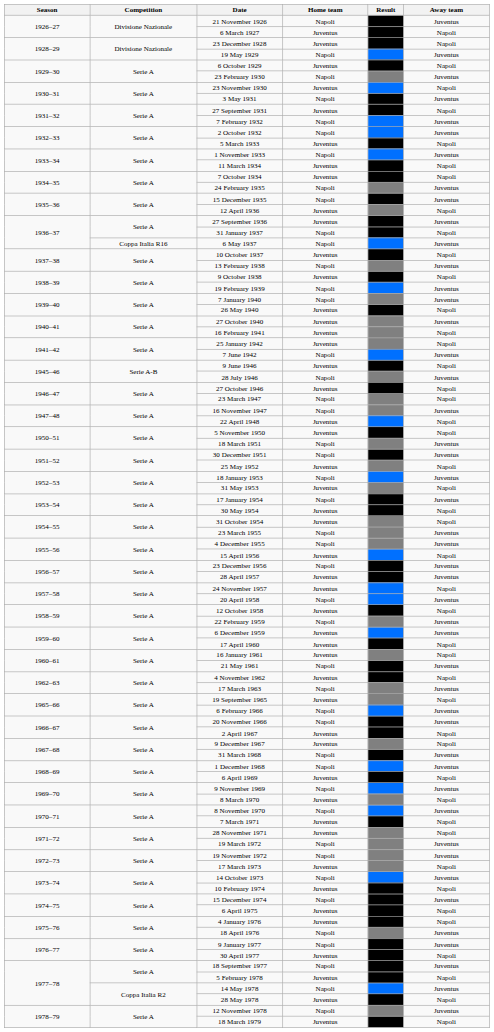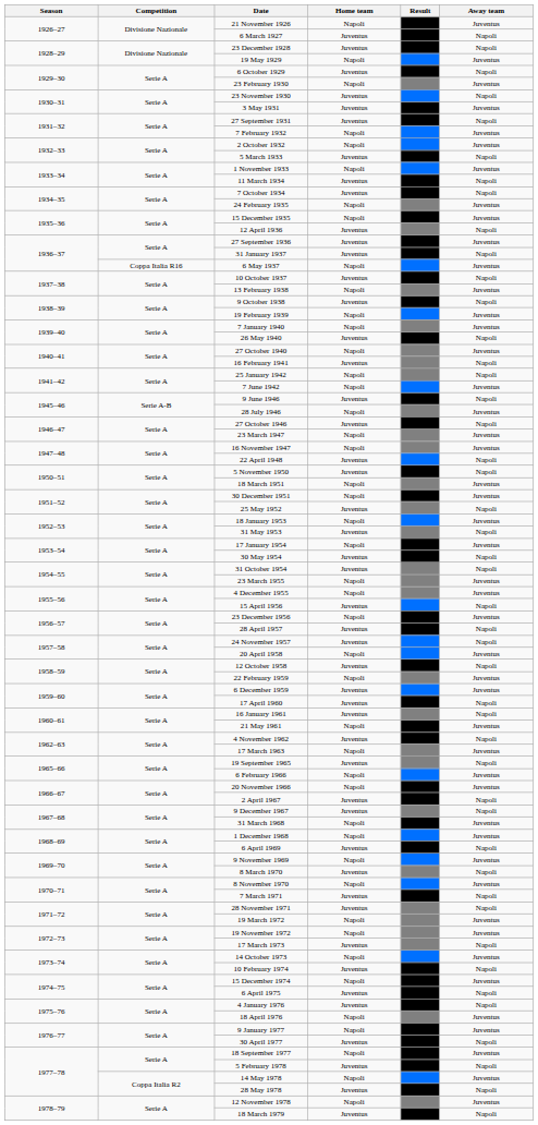 <table class="wikitable" style="text-align: center; width=20%; font-size: 11px">
 <tr>
 <th width=12%><strong>Season</strong></th>
 <th width=15%><strong>Competition</strong></th>
 <th width=12%><strong>Date</strong></th>
 <th width=12%><strong>Home team</strong></th>
 <th width=5%><strong>Result</strong></th>
 <th width=12%><strong>Away team</strong></th>
 </tr>
 <tr>
 <td rowspan=2>1926–27</td>
 <td rowspan=2>Divisione Nazionale</td>
 <td>21 November 1926</td>
 <td>Napoli</td>
 <td bgcolor=#000000></td>
 <td>Juventus</td>
 </tr>
 <tr>
 <td>6 March 1927</td>
 <td>Juventus</td>
 <td bgcolor=#000000></td>
 <td>Napoli</td>
 </tr>
 <tr>
 <td rowspan=2>1928–29</td>
 <td rowspan=2>Divisione Nazionale</td>
 <td>23 December 1928</td>
 <td>Juventus</td>
 <td bgcolor=#000000></td>
 <td>Napoli</td>
 </tr>
 <tr>
 <td>19 May 1929</td>
 <td>Napoli</td>
 <td bgcolor=#0070FF></td>
 <td>Juventus</td>
 </tr>
 <tr>
 <td rowspan=2>1929–30</td>
 <td rowspan=2>Serie A</td>
 <td>6 October 1929</td>
 <td>Juventus</td>
 <td bgcolor=#000000></td>
 <td>Napoli</td>
 </tr>
 <tr>
 <td>23 February 1930</td>
 <td>Napoli</td>
 <td bgcolor=#808080></td>
 <td>Juventus</td>
 </tr>
 <tr>
 <td rowspan=2>1930–31</td>
 <td rowspan=2>Serie A</td>
 <td>23 November 1930</td>
 <td>Juventus</td>
 <td bgcolor=#0070FF></td>
 <td>Napoli</td>
 </tr>
 <tr>
 <td>3 May 1931</td>
-<td>Napoli</td>
+<td>Juventus</td>
 <td bgcolor=#000000></td>
 <td>Juventus</td>
 </tr>
 <tr>
 <td rowspan=2>1931–32</td>
 <td rowspan=2>Serie A</td>
 <td>27 September 1931</td>
 <td>Juventus</td>
 <td bgcolor=#000000></td>
 <td>Napoli</td>
 </tr>
 <tr>
 <td>7 February 1932</td>
 <td>Napoli</td>
 <td bgcolor=#0070FF></td>
 <td>Juventus</td>
 </tr>
 <tr>
 <td rowspan=2>1932–33</td>
 <td rowspan=2>Serie A</td>
 <td>2 October 1932</td>
 <td>Napoli</td>
 <td bgcolor=#0070FF></td>
 <td>Juventus</td>
 </tr>
 <tr>
 <td>5 March 1933</td>
 <td>Juventus</td>
 <td bgcolor=#000000></td>
 <td>Napoli</td>
 </tr>
 <tr>
 <td rowspan=2>1933–34</td>
 <td rowspan=2>Serie A</td>
 <td>1 November 1933</td>
 <td>Napoli</td>
 <td bgcolor=#0070FF></td>
 <td>Juventus</td>
 </tr>
 <tr>
 <td>11 March 1934</td>
 <td>Juventus</td>
 <td bgcolor=#000000></td>
 <td>Napoli</td>
 </tr>
 <tr>
 <td rowspan=2>1934–35</td>
 <td rowspan=2>Serie A</td>
 <td>7 October 1934</td>
 <td>Juventus</td>
 <td bgcolor=#000000></td>
 <td>Napoli</td>
 </tr>
 <tr>
 <td>24 February 1935</td>
 <td>Napoli</td>
 <td bgcolor=#808080></td>
 <td>Juventus</td>
 </tr>
 <tr>
 <td rowspan=2>1935–36</td>
 <td rowspan=2>Serie A</td>
 <td>15 December 1935</td>
 <td>Napoli</td>
 <td bgcolor=#000000></td>
 <td>Juventus</td>
 </tr>
 <tr>
 <td>12 April 1936</td>
 <td>Juventus</td>
 <td bgcolor=#808080></td>
 <td>Napoli</td>
 </tr>
 <tr>
 <td rowspan=3>1936–37</td>
 <td rowspan=2>Serie A</td>
 <td>27 September 1936</td>
 <td>Juventus</td>
 <td bgcolor=#000000></td>
 <td>Juventus</td>
 </tr>
 <tr>
 <td>31 January 1937</td>
-<td>Napoli</td>
+<td>Juventus</td>
 <td bgcolor=#000000></td>
 <td>Napoli</td>
 </tr>
 <tr>
 <td>Coppa Italia R16</td>
 <td>6 May 1937</td>
 <td>Napoli</td>
 <td bgcolor=#0070FF></td>
 <td>Juventus</td>
 </tr>
 <tr>
 <td rowspan=2>1937–38</td>
 <td rowspan=2>Serie A</td>
 <td>10 October 1937</td>
 <td>Juventus</td>
 <td bgcolor=#000000></td>
 <td>Napoli</td>
 </tr>
 <tr>
 <td>13 February 1938</td>
 <td>Napoli</td>
 <td bgcolor=#808080></td>
 <td>Juventus</td>
 </tr>
 <tr>
 <td rowspan=2>1938–39</td>
 <td rowspan=2>Serie A</td>
 <td>9 October 1938</td>
 <td>Juventus</td>
 <td bgcolor=#000000></td>
 <td>Napoli</td>
 </tr>
 <tr>
 <td>19 February 1939</td>
 <td>Napoli</td>
 <td bgcolor=#0070FF></td>
 <td>Juventus</td>
 </tr>
 <tr>
 <td rowspan=2>1939–40</td>
 <td rowspan=2>Serie A</td>
 <td>7 January 1940</td>
 <td>Napoli</td>
 <td bgcolor=#808080></td>
 <td>Juventus</td>
 </tr>
 <tr>
 <td>26 May 1940</td>
 <td>Juventus</td>
 <td bgcolor=#000000></td>
 <td>Napoli</td>
 </tr>
 <tr>
 <td rowspan=2>1940–41</td>
 <td rowspan=2>Serie A</td>
 <td>27 October 1940</td>
-<td>Juventus</td>
+<td>Napoli</td>
 <td bgcolor=#808080></td>
 <td>Juventus</td>
 </tr>
 <tr>
 <td>16 February 1941</td>
 <td>Juventus</td>
 <td bgcolor=#808080></td>
 <td>Napoli</td>
 </tr>
 <tr>
 <td rowspan=2>1941–42</td>
 <td rowspan=2>Serie A</td>
 <td>25 January 1942</td>
-<td>Juventus</td>
+<td>Napoli</td>
 <td bgcolor=#808080></td>
 <td>Napoli</td>
 </tr>
 <tr>
 <td>7 June 1942</td>
 <td>Napoli</td>
 <td bgcolor=#0070FF></td>
 <td>Juventus</td>
 </tr>
 <tr>
 <td rowspan=2>1945–46</td>
 <td rowspan=2>Serie A-B</td>
 <td>9 June 1946</td>
 <td>Juventus</td>
 <td bgcolor=#000000></td>
 <td>Napoli</td>
 </tr>
 <tr>
 <td>28 July 1946</td>
 <td>Napoli</td>
 <td bgcolor=#808080></td>
 <td>Juventus</td>
 </tr>
 <tr>
 <td rowspan=2>1946–47</td>
 <td rowspan=2>Serie A</td>
 <td>27 October 1946</td>
 <td>Juventus</td>
 <td bgcolor=#000000></td>
 <td>Napoli</td>
 </tr>
 <tr>
 <td>23 March 1947</td>
 <td>Napoli</td>
 <td bgcolor=#808080></td>
-<td>Napoli</td>
+<td>Juventus</td>
 </tr>
 <tr>
 <td rowspan=2>1947–48</td>
 <td rowspan=2>Serie A</td>
 <td>16 November 1947</td>
 <td>Napoli</td>
 <td bgcolor=#808080></td>
 <td>Juventus</td>
 </tr>
 <tr>
 <td>22 April 1948</td>
 <td>Juventus</td>
 <td bgcolor=#0070FF></td>
 <td>Napoli</td>
 </tr>
 <tr>
 <td rowspan=2>1950–51</td>
 <td rowspan=2>Serie A</td>
 <td>5 November 1950</td>
 <td>Juventus</td>
 <td bgcolor=#000000></td>
 <td>Napoli</td>
 </tr>
 <tr>
 <td>18 March 1951</td>
 <td>Napoli</td>
 <td bgcolor=#808080></td>
 <td>Juventus</td>
 </tr>
 <tr>
 <td rowspan=2>1951–52</td>
 <td rowspan=2>Serie A</td>
 <td>30 December 1951</td>
 <td>Napoli</td>
 <td bgcolor=#000000></td>
 <td>Juventus</td>
 </tr>
 <tr>
 <td>25 May 1952</td>
 <td>Juventus</td>
 <td bgcolor=#808080></td>
 <td>Napoli</td>
 </tr>
 <tr>
 <td rowspan=2>1952–53</td>
 <td rowspan=2>Serie A</td>
 <td>18 January 1953</td>
 <td>Napoli</td>
 <td bgcolor=#0070FF></td>
 <td>Juventus</td>
 </tr>
 <tr>
 <td>31 May 1953</td>
 <td>Juventus</td>
 <td bgcolor=#808080></td>
 <td>Napoli</td>
 </tr>
 <tr>
 <td rowspan=2>1953–54</td>
 <td rowspan=2>Serie A</td>
 <td>17 January 1954</td>
 <td>Napoli</td>
 <td bgcolor=#000000></td>
 <td>Juventus</td>
 </tr>
 <tr>
 <td>30 May 1954</td>
 <td>Juventus</td>
 <td bgcolor=#000000></td>
 <td>Napoli</td>
 </tr>
 <tr>
 <td rowspan=2>1954–55</td>
 <td rowspan=2>Serie A</td>
 <td>31 October 1954</td>
 <td>Juventus</td>
 <td bgcolor=#808080></td>
 <td>Napoli</td>
 </tr>
 <tr>
 <td>23 March 1955</td>
 <td>Napoli</td>
 <td bgcolor=#808080></td>
 <td>Juventus</td>
 </tr>
 <tr>
 <td rowspan=2>1955–56</td>
 <td rowspan=2>Serie A</td>
 <td>4 December 1955</td>
 <td>Napoli</td>
 <td bgcolor=#808080></td>
 <td>Juventus</td>
 </tr>
 <tr>
 <td>15 April 1956</td>
 <td>Juventus</td>
 <td bgcolor=#0070FF></td>
 <td>Napoli</td>
 </tr>
 <tr>
 <td rowspan=2>1956–57</td>
 <td rowspan=2>Serie A</td>
 <td>23 December 1956</td>
 <td>Napoli</td>
 <td bgcolor=#000000></td>
 <td>Juventus</td>
 </tr>
 <tr>
 <td>28 April 1957</td>
 <td>Juventus</td>
 <td bgcolor=#000000></td>
-<td>Juventus</td>
+<td>Napoli</td>
 </tr>
 <tr>
 <td rowspan=2>1957–58</td>
 <td rowspan=2>Serie A</td>
 <td>24 November 1957</td>
 <td>Juventus</td>
 <td bgcolor=#0070FF></td>
 <td>Napoli</td>
 </tr>
 <tr>
 <td>20 April 1958</td>
 <td>Napoli</td>
 <td bgcolor=#0070FF></td>
 <td>Juventus</td>
 </tr>
 <tr>
 <td rowspan=2>1958–59</td>
 <td rowspan=2>Serie A</td>
 <td>12 October 1958</td>
 <td>Juventus</td>
 <td bgcolor=#000000></td>
 <td>Napoli</td>
 </tr>
 <tr>
 <td>22 February 1959</td>
 <td>Napoli</td>
 <td bgcolor=#808080></td>
 <td>Juventus</td>
 </tr>
 <tr>
 <td rowspan=2>1959–60</td>
 <td rowspan=2>Serie A</td>
 <td>6 December 1959</td>
 <td>Juventus</td>
 <td bgcolor=#0070FF></td>
 <td>Juventus</td>
 </tr>
 <tr>
 <td>17 April 1960</td>
 <td>Juventus</td>
 <td bgcolor=#000000></td>
 <td>Napoli</td>
 </tr>
 <tr>
 <td rowspan=2>1960–61</td>
 <td rowspan=2>Serie A</td>
 <td>16 January 1961</td>
 <td>Juventus</td>
 <td bgcolor=#808080></td>
 <td>Napoli</td>
 </tr>
 <tr>
 <td>21 May 1961</td>
 <td>Napoli</td>
 <td bgcolor=#000000></td>
 <td>Juventus</td>
 </tr>
 <tr>
 <td rowspan=2>1962–63</td>
 <td rowspan=2>Serie A</td>
 <td>4 November 1962</td>
 <td>Juventus</td>
 <td bgcolor=#000000></td>
 <td>Napoli</td>
 </tr>
 <tr>
 <td>17 March 1963</td>
 <td>Napoli</td>
 <td bgcolor=#808080></td>
 <td>Juventus</td>
 </tr>
 <tr>
 <td rowspan=2>1965–66</td>
 <td rowspan=2>Serie A</td>
 <td>19 September 1965</td>
 <td>Juventus</td>
 <td bgcolor=#808080></td>
 <td>Napoli</td>
 </tr>
 <tr>
 <td>6 February 1966</td>
 <td>Napoli</td>
 <td bgcolor=#0070FF></td>
 <td>Juventus</td>
 </tr>
 <tr>
 <td rowspan=2>1966–67</td>
 <td rowspan=2>Serie A</td>
 <td>20 November 1966</td>
 <td>Napoli</td>
 <td bgcolor=#000000></td>
 <td>Juventus</td>
 </tr>
 <tr>
 <td>2 April 1967</td>
 <td>Juventus</td>
 <td bgcolor=#000000></td>
 <td>Napoli</td>
 </tr>
 <tr>
 <td rowspan=2>1967–68</td>
 <td rowspan=2>Serie A</td>
 <td>9 December 1967</td>
 <td>Juventus</td>
 <td bgcolor=#808080></td>
 <td>Napoli</td>
 </tr>
 <tr>
 <td>31 March 1968</td>
 <td>Napoli</td>
 <td bgcolor=#000000></td>
 <td>Juventus</td>
 </tr>
 <tr>
 <td rowspan=2>1968–69</td>
 <td rowspan=2>Serie A</td>
 <td>1 December 1968</td>
 <td>Napoli</td>
 <td bgcolor=#0070FF></td>
 <td>Juventus</td>
 </tr>
 <tr>
 <td>6 April 1969</td>
 <td>Juventus</td>
 <td bgcolor=#000000></td>
 <td>Napoli</td>
 </tr>
 <tr>
 <td rowspan=2>1969–70</td>
 <td rowspan=2>Serie A</td>
 <td>9 November 1969</td>
 <td>Napoli</td>
 <td bgcolor=#0070FF></td>
 <td>Juventus</td>
 </tr>
 <tr>
 <td>8 March 1970</td>
 <td>Juventus</td>
 <td bgcolor=#808080></td>
 <td>Napoli</td>
 </tr>
 <tr>
 <td rowspan=2>1970–71</td>
 <td rowspan=2>Serie A</td>
 <td>8 November 1970</td>
 <td>Napoli</td>
 <td bgcolor=#0070FF></td>
 <td>Juventus</td>
 </tr>
 <tr>
 <td>7 March 1971</td>
 <td>Juventus</td>
 <td bgcolor=#000000></td>
 <td>Napoli</td>
 </tr>
 <tr>
 <td rowspan=2>1971–72</td>
 <td rowspan=2>Serie A</td>
 <td>28 November 1971</td>
 <td>Juventus</td>
 <td bgcolor=#808080></td>
 <td>Napoli</td>
 </tr>
 <tr>
 <td>19 March 1972</td>
 <td>Napoli</td>
 <td bgcolor=#808080></td>
 <td>Juventus</td>
 </tr>
 <tr>
 <td rowspan=2>1972–73</td>
 <td rowspan=2>Serie A</td>
 <td>19 November 1972</td>
 <td>Napoli</td>
 <td bgcolor=#808080></td>
 <td>Juventus</td>
 </tr>
 <tr>
 <td>17 March 1973</td>
 <td>Juventus</td>
 <td bgcolor=#808080></td>
 <td>Napoli</td>
 </tr>
 <tr>
 <td rowspan=2>1973–74</td>
 <td rowspan=2>Serie A</td>
 <td>14 October 1973</td>
 <td>Napoli</td>
 <td bgcolor=#0070FF></td>
 <td>Juventus</td>
 </tr>
 <tr>
 <td>10 February 1974</td>
 <td>Juventus</td>
 <td bgcolor=#000000></td>
 <td>Napoli</td>
 </tr>
 <tr>
 <td rowspan=2>1974–75</td>
 <td rowspan=2>Serie A</td>
 <td>15 December 1974</td>
 <td>Napoli</td>
 <td bgcolor=#000000></td>
 <td>Juventus</td>
 </tr>
 <tr>
 <td>6 April 1975</td>
 <td>Juventus</td>
 <td bgcolor=#000000></td>
 <td>Napoli</td>
 </tr>
 <tr>
 <td rowspan=2>1975–76</td>
 <td rowspan=2>Serie A</td>
 <td>4 January 1976</td>
 <td>Juventus</td>
 <td bgcolor=#000000></td>
 <td>Napoli</td>
 </tr>
 <tr>
 <td>18 April 1976</td>
 <td>Napoli</td>
 <td bgcolor=#808080></td>
 <td>Juventus</td>
 </tr>
 <tr>
 <td rowspan=2>1976–77</td>
 <td rowspan=2>Serie A</td>
 <td>9 January 1977</td>
 <td>Napoli</td>
 <td bgcolor=#000000></td>
 <td>Juventus</td>
 </tr>
 <tr>
 <td>30 April 1977</td>
 <td>Juventus</td>
 <td bgcolor=#000000></td>
 <td>Napoli</td>
 </tr>
 <tr>
 <td rowspan=4>1977–78</td>
 <td rowspan=2>Serie A</td>
 <td>18 September 1977</td>
 <td>Napoli</td>
 <td bgcolor=#000000></td>
 <td>Juventus</td>
 </tr>
 <tr>
 <td>5 February 1978</td>
 <td>Juventus</td>
 <td bgcolor=#000000></td>
 <td>Napoli</td>
 </tr>
 <tr>
 <td rowspan=2>Coppa Italia R2</td>
 <td>14 May 1978</td>
 <td>Napoli</td>
 <td bgcolor=#0070FF></td>
 <td>Juventus</td>
 </tr>
 <tr>
 <td>28 May 1978</td>
 <td>Juventus</td>
 <td bgcolor=#000000></td>
 <td>Napoli</td>
 </tr>
 <tr>
 <td rowspan=2>1978–79</td>
 <td rowspan=2>Serie A</td>
 <td>12 November 1978</td>
 <td>Napoli</td>
 <td bgcolor=#808080></td>
 <td>Juventus</td>
 </tr>
 <tr>
 <td>18 March 1979</td>
 <td>Juventus</td>
 <td bgcolor=#000000></td>
 <td>Napoli</td>
 </tr>
 </table>
